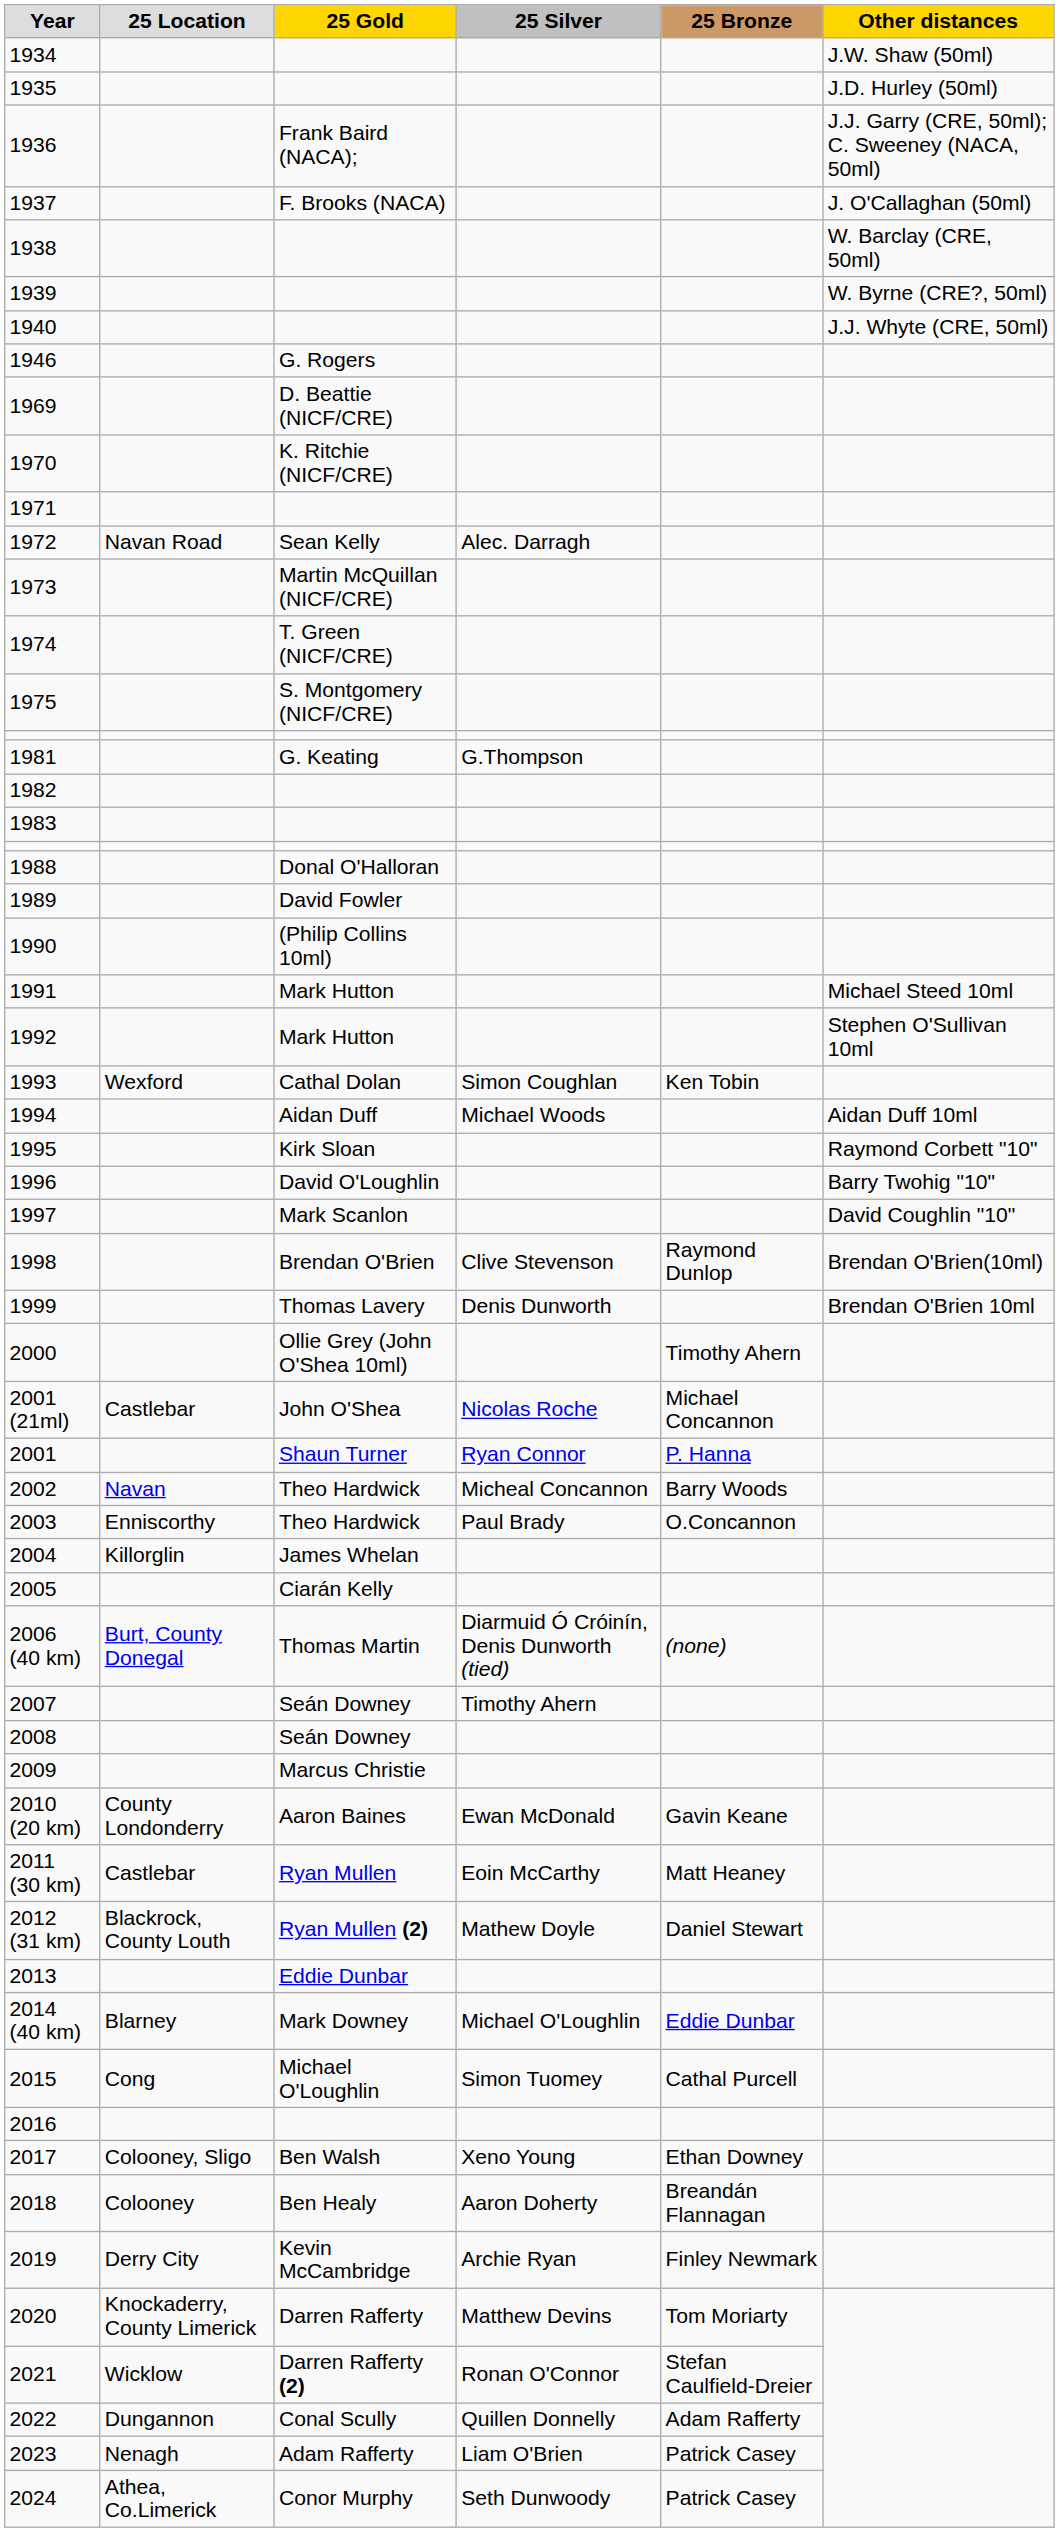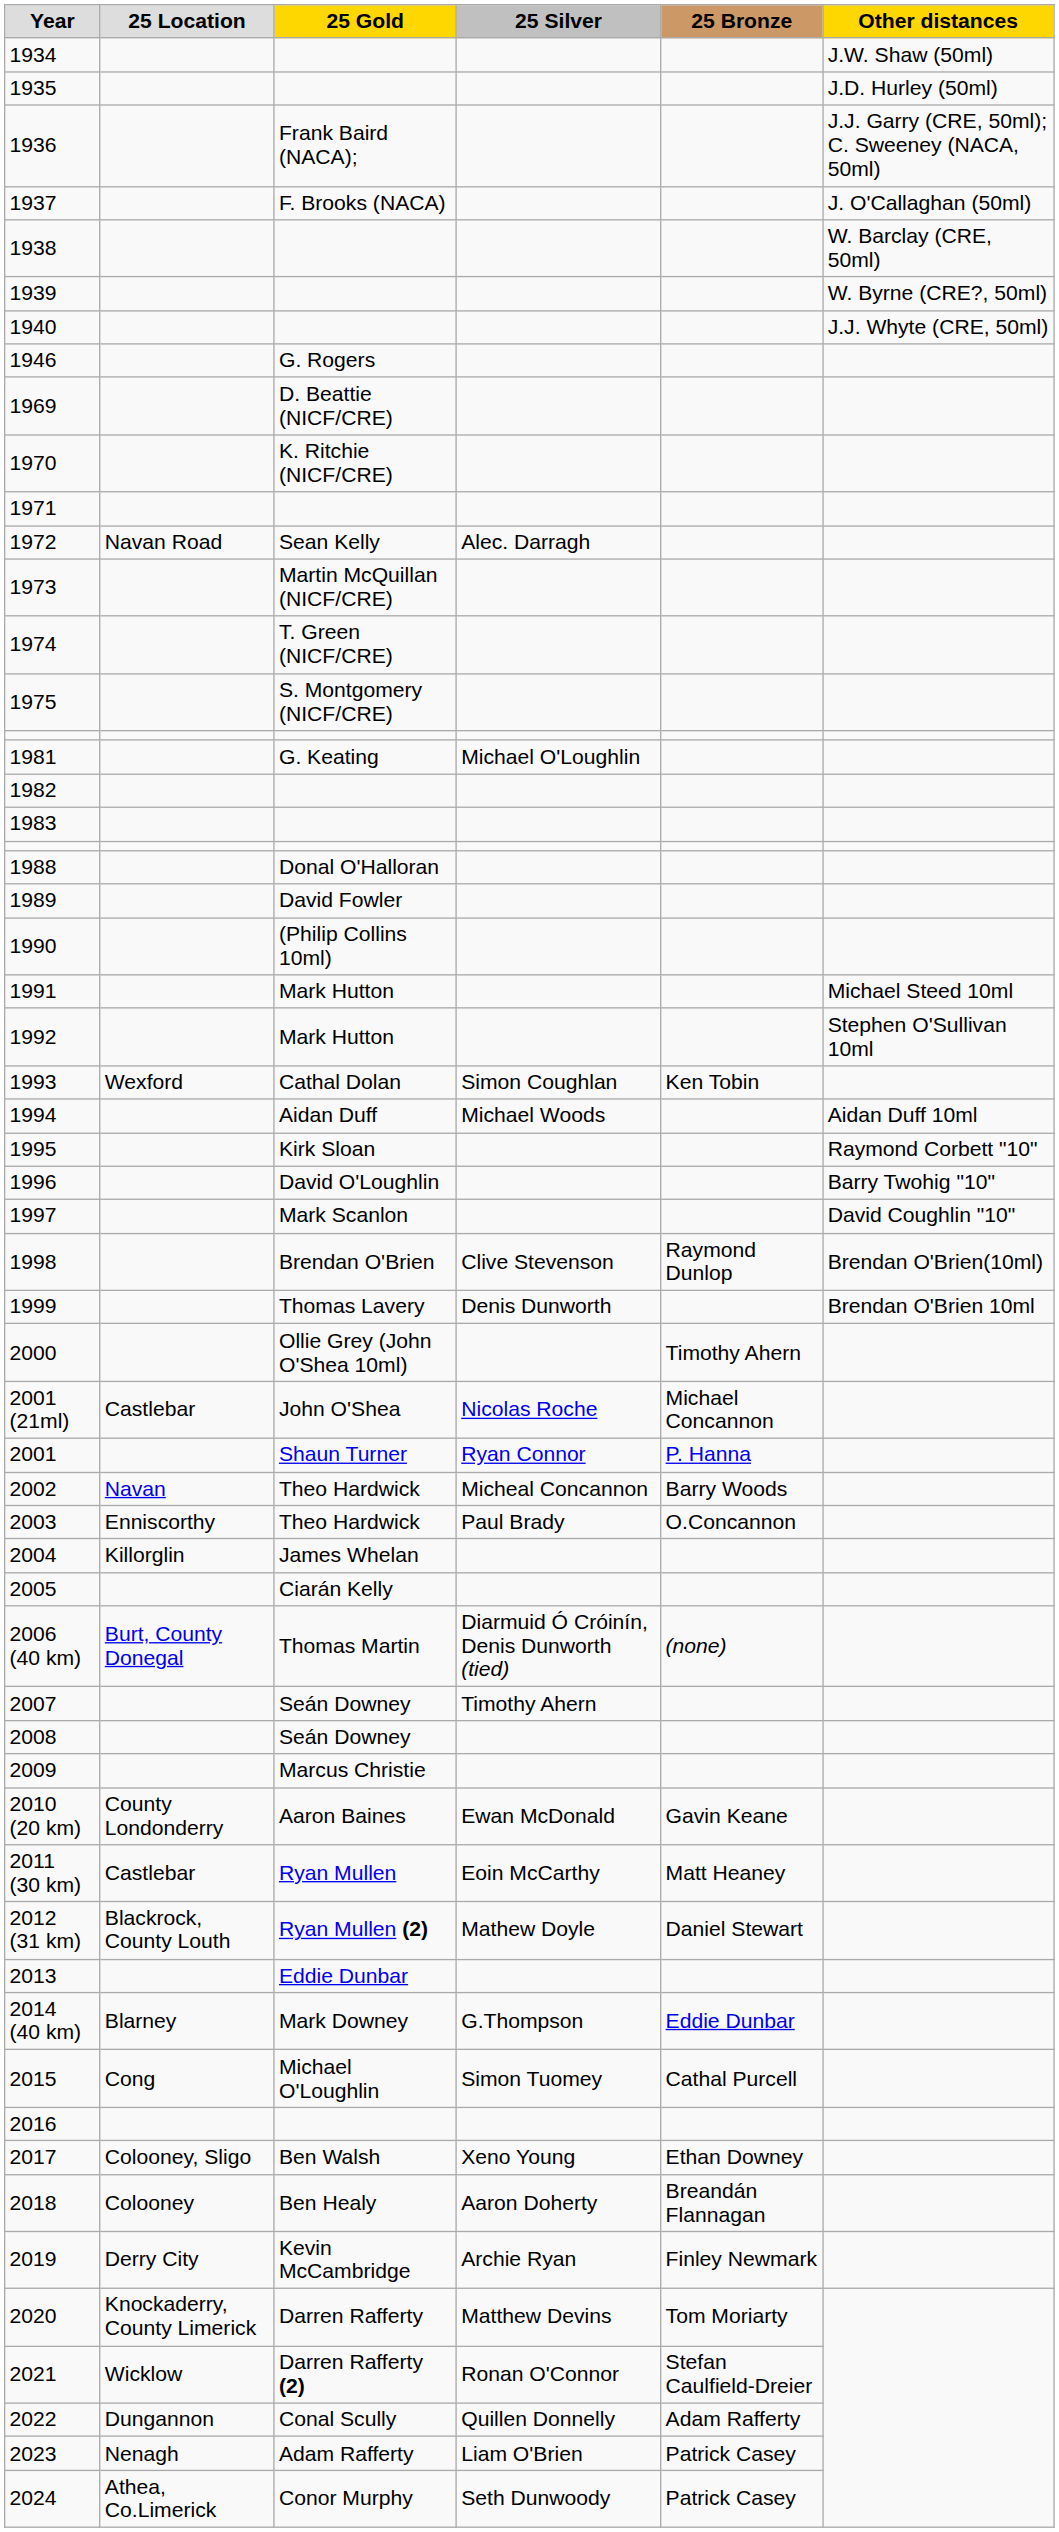 <table class="wikitable" style="width: 90%; text-align:left;">
 <tr>
 <td style="background:#DDDDDD; font-weight:bold; text-align:center;">Year</td>
 <td style="background:#DDDDDD; font-weight:bold; text-align:center;">25 Location</td>
 <td style="background:gold; font-weight:bold; text-align:center;">25 Gold</td>
 <td style="background:silver; font-weight:bold; text-align:center;">25 Silver</td>
 <td style="background:#cc9966; font-weight:bold; text-align:center;">25 Bronze</td>
 <td style="background:gold; font-weight:bold; text-align:center;">Other distances</td>
 </tr>
 <tr>
 <td>1934</td>
 <td></td>
 <td></td>
 <td></td>
 <td></td>
 <td>J.W. Shaw (50ml)</td>
 </tr>
 <tr>
 <td>1935</td>
 <td></td>
 <td></td>
 <td></td>
 <td></td>
 <td>J.D. Hurley (50ml)</td>
 </tr>
 <tr>
 <td>1936</td>
 <td></td>
 <td>Frank Baird (NACA);</td>
 <td></td>
 <td></td>
 <td>J.J. Garry (CRE, 50ml); C. Sweeney (NACA, 50ml)</td>
 </tr>
 <tr>
 <td>1937</td>
 <td></td>
 <td>F. Brooks (NACA)</td>
 <td></td>
 <td></td>
 <td>J. O'Callaghan (50ml)</td>
 </tr>
 <tr>
 <td>1938</td>
 <td></td>
 <td></td>
 <td></td>
 <td></td>
 <td>W. Barclay (CRE, 50ml)</td>
 </tr>
 <tr>
 <td>1939</td>
 <td></td>
 <td></td>
 <td></td>
 <td></td>
 <td>W. Byrne (CRE?, 50ml)</td>
 </tr>
 <tr>
 <td>1940</td>
 <td></td>
 <td></td>
 <td></td>
 <td></td>
 <td>J.J. Whyte (CRE, 50ml)</td>
 </tr>
 <tr>
 <td>1946</td>
 <td></td>
 <td>G. Rogers</td>
 <td></td>
 <td></td>
 <td></td>
 </tr>
 <tr>
 <td>1969</td>
 <td></td>
 <td>D. Beattie (NICF/CRE)</td>
 <td></td>
 <td></td>
 <td></td>
 </tr>
 <tr>
 <td>1970</td>
 <td></td>
 <td>K. Ritchie (NICF/CRE)</td>
 <td></td>
 <td></td>
 <td></td>
 </tr>
 <tr>
 <td>1971</td>
 <td></td>
 <td></td>
 <td></td>
 <td></td>
 <td></td>
 </tr>
 <tr>
 <td>1972</td>
 <td>Navan Road</td>
 <td>Sean Kelly</td>
 <td>Alec. Darragh</td>
 <td></td>
 </tr>
 <tr>
 <td>1973</td>
 <td></td>
 <td>Martin McQuillan (NICF/CRE)</td>
 <td></td>
 <td></td>
 <td></td>
 </tr>
 <tr>
 <td>1974</td>
 <td></td>
 <td>T. Green (NICF/CRE)</td>
 <td></td>
 <td></td>
 <td></td>
 </tr>
 <tr>
 <td>1975</td>
 <td></td>
 <td>S. Montgomery (NICF/CRE)</td>
 <td></td>
 <td></td>
 <td></td>
 </tr>
 <tr>
 <td></td>
 <td></td>
 <td></td>
 <td></td>
 <td></td>
 <td></td>
 </tr>
 <tr>
 <td>1981</td>
 <td></td>
 <td>G. Keating</td>
-<td>G.Thompson</td>
+<td>Michael O'Loughlin</td>
 <td></td>
 <td></td>
 </tr>
 <tr>
 <td>1982</td>
 <td></td>
 <td></td>
 <td></td>
 <td></td>
 <td></td>
 </tr>
 <tr>
 <td>1983</td>
 <td></td>
 <td></td>
 <td></td>
 <td></td>
 <td></td>
 </tr>
 <tr>
 <td></td>
 <td></td>
 <td></td>
 <td></td>
 <td></td>
 <td></td>
 </tr>
 <tr>
 <td>1988</td>
 <td></td>
 <td>Donal O'Halloran</td>
 <td></td>
 <td></td>
 <td></td>
 </tr>
 <tr>
 <td>1989</td>
 <td></td>
 <td>David Fowler</td>
 <td></td>
 <td></td>
 <td></td>
 </tr>
 <tr>
 <td>1990</td>
 <td></td>
 <td>(Philip Collins 10ml)</td>
 <td></td>
 <td></td>
 <td></td>
 </tr>
 <tr>
 <td>1991</td>
 <td></td>
 <td>Mark Hutton</td>
 <td></td>
 <td></td>
 <td>Michael Steed 10ml</td>
 </tr>
 <tr>
 <td>1992</td>
 <td></td>
 <td>Mark Hutton</td>
 <td></td>
 <td></td>
 <td>Stephen O'Sullivan 10ml</td>
 </tr>
 <tr>
 <td>1993</td>
 <td>Wexford</td>
 <td>Cathal Dolan</td>
 <td>Simon Coughlan</td>
 <td>Ken Tobin</td>
 <td></td>
 </tr>
 <tr>
 <td>1994</td>
 <td></td>
 <td>Aidan Duff</td>
 <td>Michael Woods</td>
 <td></td>
 <td>Aidan Duff 10ml</td>
 </tr>
 <tr>
 <td>1995</td>
 <td></td>
 <td>Kirk Sloan</td>
 <td></td>
 <td></td>
 <td>Raymond Corbett "10"</td>
 </tr>
 <tr>
 <td>1996</td>
 <td></td>
 <td>David O'Loughlin</td>
 <td></td>
 <td></td>
 <td>Barry Twohig "10"</td>
 </tr>
 <tr>
 <td>1997</td>
 <td></td>
 <td>Mark Scanlon</td>
 <td></td>
 <td></td>
 <td>David Coughlin "10"</td>
 </tr>
 <tr>
 <td>1998</td>
 <td></td>
 <td>Brendan O'Brien</td>
 <td>Clive Stevenson</td>
 <td>Raymond Dunlop</td>
 <td>Brendan O'Brien(10ml)</td>
 </tr>
 <tr>
 <td>1999</td>
 <td></td>
 <td>Thomas Lavery</td>
 <td>Denis Dunworth</td>
 <td></td>
 <td>Brendan O'Brien 10ml</td>
 </tr>
 <tr>
 <td>2000</td>
 <td></td>
 <td>Ollie Grey (John O'Shea 10ml)</td>
 <td></td>
 <td>Timothy Ahern</td>
 <td></td>
 </tr>
 <tr>
 <td>2001 (21ml)</td>
 <td>Castlebar</td>
 <td>John O'Shea</td>
 <td><a href='#'>Nicolas Roche</a></td>
 <td>Michael Concannon</td>
 </tr>
 <tr>
 <td>2001</td>
 <td></td>
 <td><a href='#'>Shaun Turner</a></td>
 <td><a href='#'>Ryan Connor</a></td>
 <td><a href='#'>P. Hanna</a></td>
 <td></td>
 </tr>
 <tr>
 <td>2002</td>
 <td><a href='#'>Navan</a></td>
 <td>Theo Hardwick</td>
 <td>Micheal Concannon</td>
 <td>Barry Woods</td>
 <td></td>
 </tr>
 <tr>
 <td>2003</td>
 <td>Enniscorthy</td>
 <td>Theo Hardwick</td>
 <td>Paul Brady</td>
 <td>O.Concannon</td>
 <td></td>
 </tr>
 <tr>
 <td>2004</td>
 <td>Killorglin</td>
 <td>James Whelan</td>
 <td></td>
 <td></td>
 <td></td>
 </tr>
 <tr>
 <td>2005</td>
 <td></td>
 <td>Ciarán Kelly</td>
 <td></td>
 <td></td>
 <td></td>
 </tr>
 <tr>
 <td>2006 (40 km)</td>
 <td><a href='#'>Burt, County Donegal</a></td>
 <td>Thomas Martin</td>
 <td>Diarmuid Ó Cróinín, Denis Dunworth <em>(tied)</em></td>
 <td><em>(none)</em></td>
 <td></td>
 </tr>
 <tr>
 <td>2007</td>
 <td></td>
 <td>Seán Downey</td>
 <td>Timothy Ahern</td>
 <td></td>
 <td></td>
 </tr>
 <tr>
 <td>2008</td>
 <td></td>
 <td>Seán Downey</td>
 <td></td>
 <td></td>
 <td></td>
 </tr>
 <tr>
 <td>2009</td>
 <td></td>
 <td>Marcus Christie</td>
 <td></td>
 <td></td>
 <td></td>
 </tr>
 <tr>
 <td>2010 (20 km)</td>
 <td>County Londonderry</td>
 <td>Aaron Baines</td>
 <td>Ewan McDonald</td>
 <td>Gavin Keane</td>
 <td></td>
 </tr>
 <tr>
 <td>2011 (30 km)</td>
 <td>Castlebar</td>
 <td><a href='#'>Ryan Mullen</a></td>
 <td>Eoin McCarthy</td>
 <td>Matt Heaney</td>
 <td></td>
 </tr>
 <tr>
 <td>2012 (31 km)</td>
 <td>Blackrock, County Louth</td>
 <td><a href='#'>Ryan Mullen</a> <strong>(2)</strong></td>
 <td>Mathew Doyle</td>
 <td>Daniel Stewart</td>
 <td></td>
 </tr>
 <tr>
 <td>2013</td>
 <td></td>
 <td><a href='#'>Eddie Dunbar</a></td>
 <td></td>
 <td></td>
 <td></td>
 </tr>
 <tr>
 <td>2014 (40 km)</td>
 <td>Blarney</td>
 <td>Mark Downey</td>
-<td>Michael O'Loughlin</td>
+<td>G.Thompson</td>
 <td><a href='#'>Eddie Dunbar</a></td>
 <td></td>
 </tr>
 <tr>
 <td>2015</td>
 <td>Cong</td>
 <td>Michael O'Loughlin</td>
 <td>Simon Tuomey</td>
 <td>Cathal Purcell</td>
 <td></td>
 </tr>
 <tr>
 <td>2016</td>
 <td></td>
 <td></td>
 <td></td>
 <td></td>
 </tr>
 <tr>
 <td>2017</td>
 <td>Colooney, Sligo</td>
 <td>Ben Walsh</td>
 <td>Xeno Young</td>
 <td>Ethan Downey</td>
 <td></td>
 </tr>
 <tr>
 <td>2018</td>
 <td>Colooney</td>
 <td>Ben Healy</td>
 <td>Aaron Doherty</td>
 <td>Breandán Flannagan</td>
 <td></td>
 </tr>
 <tr>
 <td>2019</td>
 <td>Derry City</td>
 <td>Kevin McCambridge</td>
 <td>Archie Ryan</td>
 <td>Finley Newmark</td>
 <td></td>
 </tr>
 <tr>
 <td>2020</td>
 <td>Knockaderry, County Limerick</td>
 <td>Darren Rafferty</td>
 <td>Matthew Devins</td>
 <td>Tom Moriarty</td>
 </tr>
 <tr>
 <td>2021</td>
 <td>Wicklow</td>
 <td>Darren Rafferty <strong>(2)</strong></td>
 <td>Ronan O'Connor</td>
 <td>Stefan Caulfield-Dreier</td>
 </tr>
 <tr>
 <td>2022</td>
 <td>Dungannon</td>
 <td>Conal Scully</td>
 <td>Quillen Donnelly</td>
 <td>Adam Rafferty</td>
 </tr>
 <tr>
 <td>2023</td>
 <td>Nenagh</td>
 <td>Adam Rafferty</td>
 <td>Liam O'Brien</td>
 <td>Patrick Casey</td>
 </tr>
 <tr>
 <td>2024</td>
 <td>Athea, Co.Limerick</td>
 <td>Conor Murphy</td>
 <td>Seth Dunwoody</td>
 <td>Patrick Casey</td>
 </tr>
 </table>
